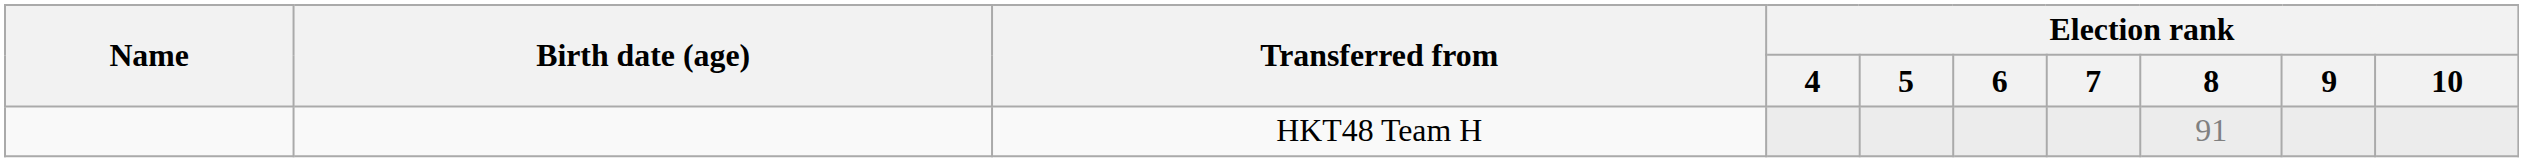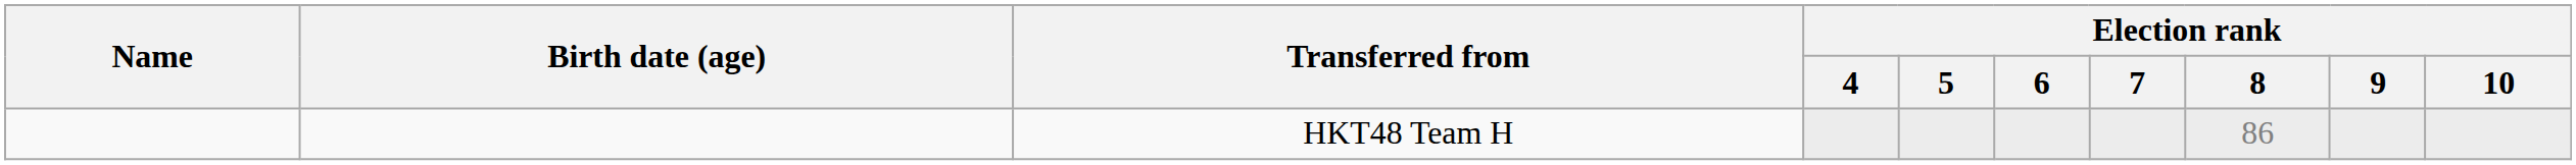 <table class="wikitable sortable"  style="text-align:center; width:100%;">
 <tr>
 <th rowspan="2">Name</th>
 <th rowspan="2">Birth date (age)</th>
 <th rowspan="2">Transferred from</th>
 <th colspan="7">Election rank</th>
 </tr>
 <tr>
 <th data-sort-type="number">4</th>
 <th data-sort-type="number">5</th>
 <th data-sort-type="number">6</th>
 <th data-sort-type="number">7</th>
 <th data-sort-type="number">8</th>
 <th data-sort-type="number">9</th>
 <th data-sort-type="number">10</th>
 </tr>
 <tr>
 <td style="text-align:left;" data-sort-value="Nakanishi, Chiyori"></td>
 <td style="text-align:left;"></td>
 <td>HKT48 Team H</td>
 <td style="background:#ececec; color:gray;"></td>
 <td style="background:#ececec; color:gray;"></td>
 <td style="background:#ececec; color:gray;"></td>
 <td style="background:#ececec; color:gray;"></td>
-<td style="background:#ececec; color:gray;">91</td>
+<td style="background:#ececec; color:gray;">86</td>
 <td style="background:#ececec; color:gray;"></td>
 <td style="background:#ececec; color:gray;"></td>
 </tr>
 </table>
